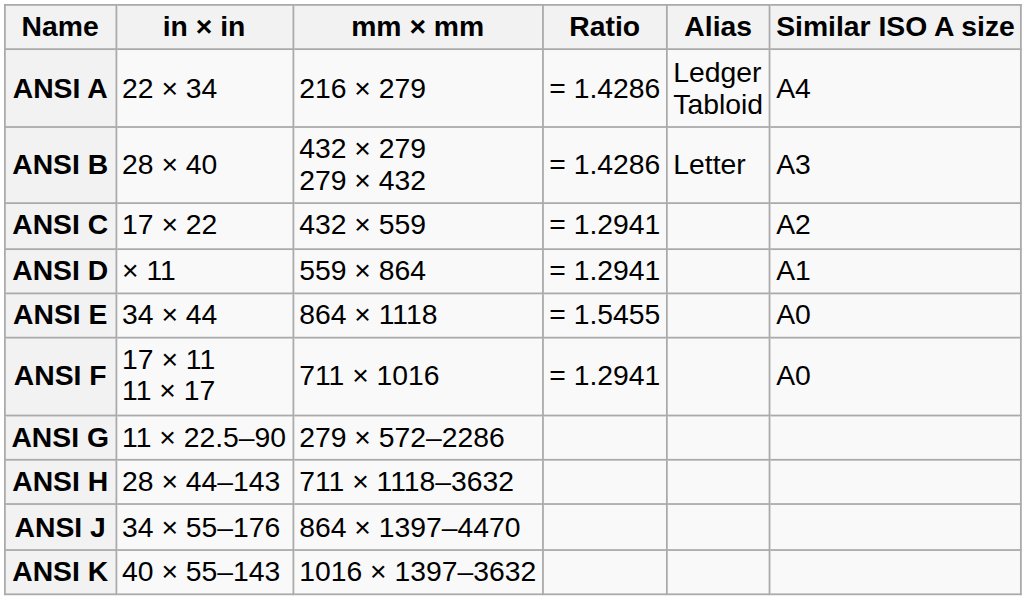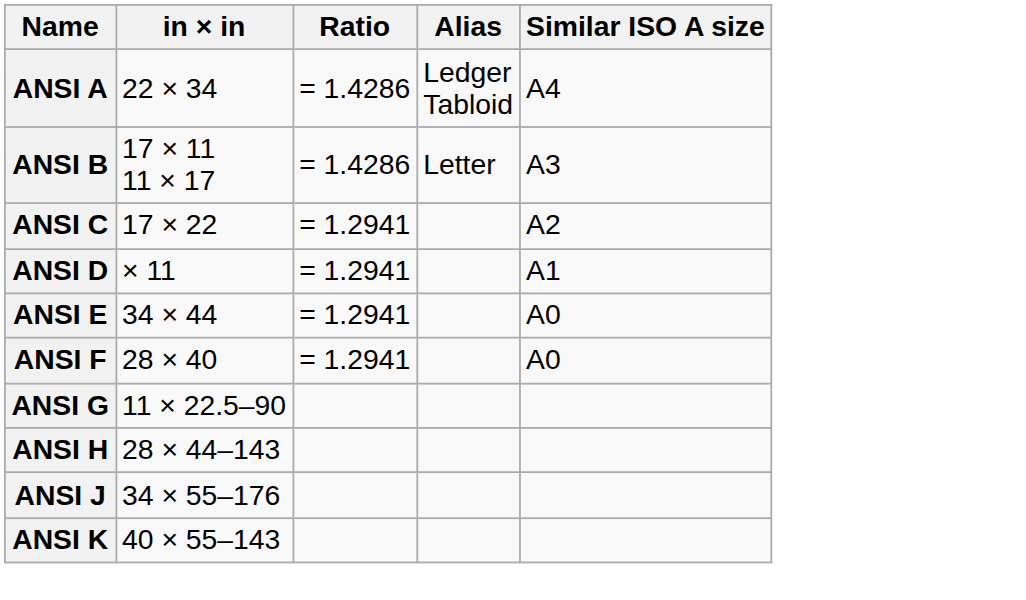 <table class="wikitable">
 <tr>
 <th>Name</th>
 <th>in × in</th>
-<th>mm × mm</th>
 <th>Ratio</th>
 <th>Alias</th>
 <th>Similar ISO A size</th>
 </tr>
 <tr>
 <th>ANSI A</th>
 <td>22  × 34</td>
-<td>216  × 279</td>
 <td> = 1.4286</td>
 <td>Ledger<br>Tabloid</td>
 <td>A4</td>
 </tr>
 <tr>
 <th>ANSI B</th>
-<td>28  × 40</td>
-<td>432  × 279<br>279  × 432</td>
+<td>17  × 11<br>11  × 17</td>
 <td> = 1.4286</td>
 <td>Letter</td>
 <td>A3</td>
 </tr>
 <tr>
 <th>ANSI C</th>
 <td>17  × 22</td>
-<td>432  × 559</td>
 <td> = 1.2941</td>
 <td></td>
 <td>A2</td>
 </tr>
 <tr>
 <th>ANSI D</th>
 <td> × 11</td>
-<td>559  × 864</td>
 <td> = 1.2941</td>
 <td></td>
 <td>A1</td>
 </tr>
 <tr>
 <th>ANSI E</th>
 <td>34  × 44</td>
-<td>864  × 1118</td>
-<td> = 1.5455</td>
+<td> = 1.2941</td>
 <td></td>
 <td>A0</td>
 </tr>
 <tr>
 <th>ANSI F</th>
-<td>17  × 11<br>11  × 17</td>
-<td>711  × 1016</td>
+<td>28  × 40</td>
 <td> = 1.2941</td>
 <td></td>
 <td>A0</td>
 </tr>
 <tr>
 <th>ANSI G</th>
 <td>11 × 22.5–90</td>
-<td>279 × 572–2286</td>
 <td></td>
 <td></td>
 <td></td>
 </tr>
 <tr>
 <th>ANSI H</th>
 <td>28 × 44–143</td>
-<td>711 × 1118–3632</td>
 <td></td>
 <td></td>
 <td></td>
 </tr>
 <tr>
 <th>ANSI J</th>
 <td>34 × 55–176</td>
-<td>864 × 1397–4470</td>
 <td></td>
 <td></td>
 <td></td>
 </tr>
 <tr>
 <th>ANSI K</th>
 <td>40 × 55–143</td>
-<td>1016 × 1397–3632</td>
 <td></td>
 <td></td>
 <td></td>
 </tr>
 </table>
